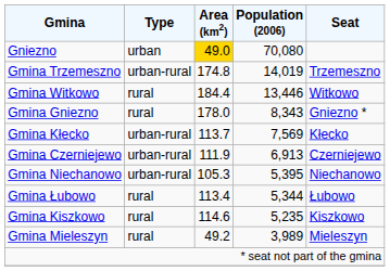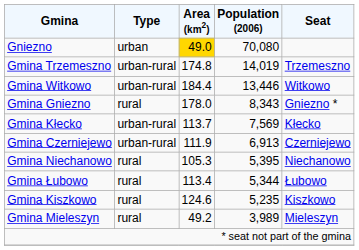 <table class="wikitable">
 <tr bgcolor="F0F8FF">
 <td style="text-align:center;"><strong>Gmina</strong></td>
 <td style="text-align:center;"><strong>Type</strong></td>
 <td style="text-align:center;"><strong>Area<br><small>(km<sup>2</sup>)</small></strong></td>
 <td style="text-align:center;"><strong>Population<br><small>(2006)</small></strong></td>
 <td style="text-align:center;"><strong>Seat</strong></td>
 </tr>
 <tr>
 <td><a href='#'>Gniezno</a></td>
 <td>urban</td>
 <td style="background: gold; text-align:right;">49.0</td>
 <td style="text-align:right;">70,080</td>
 <td> </td>
 </tr>
 <tr>
 <td><a href='#'>Gmina Trzemeszno</a></td>
 <td>urban-rural</td>
 <td style="text-align:right;">174.8</td>
 <td style="text-align:right;">14,019</td>
 <td><a href='#'>Trzemeszno</a></td>
 </tr>
 <tr>
 <td><a href='#'>Gmina Witkowo</a></td>
-<td>rural</td>
+<td>urban-rural</td>
 <td style="text-align:right;">184.4</td>
 <td style="text-align:right;">13,446</td>
 <td><a href='#'>Witkowo</a></td>
 </tr>
 <tr>
 <td><a href='#'>Gmina Gniezno</a></td>
 <td>rural</td>
 <td style="text-align:right;">178.0</td>
 <td style="text-align:right;">8,343</td>
 <td><a href='#'>Gniezno</a> *</td>
 </tr>
 <tr>
 <td><a href='#'>Gmina Kłecko</a></td>
 <td>urban-rural</td>
 <td style="text-align:right;">113.7</td>
 <td style="text-align:right;">7,569</td>
 <td><a href='#'>Kłecko</a></td>
 </tr>
 <tr>
 <td><a href='#'>Gmina Czerniejewo</a></td>
 <td>urban-rural</td>
 <td style="text-align:right;">111.9</td>
 <td style="text-align:right;">6,913</td>
 <td><a href='#'>Czerniejewo</a></td>
 </tr>
 <tr>
 <td><a href='#'>Gmina Niechanowo</a></td>
-<td>urban-rural</td>
+<td>rural</td>
 <td style="text-align:right;">105.3</td>
 <td style="text-align:right;">5,395</td>
 <td><a href='#'>Niechanowo</a></td>
 </tr>
 <tr>
 <td><a href='#'>Gmina Łubowo</a></td>
 <td>rural</td>
 <td style="text-align:right;">113.4</td>
 <td style="text-align:right;">5,344</td>
 <td><a href='#'>Łubowo</a></td>
 </tr>
 <tr>
 <td><a href='#'>Gmina Kiszkowo</a></td>
 <td>rural</td>
-<td style="text-align:right;">114.6</td>
+<td style="text-align:right;">124.6</td>
 <td style="text-align:right;">5,235</td>
 <td><a href='#'>Kiszkowo</a></td>
 </tr>
 <tr>
 <td><a href='#'>Gmina Mieleszyn</a></td>
 <td>rural</td>
 <td style="text-align:right;">49.2</td>
 <td style="text-align:right;">3,989</td>
 <td><a href='#'>Mieleszyn</a></td>
 </tr>
 <tr>
 <td colspan=5 style="text-align:right;font-size:90%">* seat not part of the gmina</td>
 </tr>
 <tr>
 </tr>
 </table>
